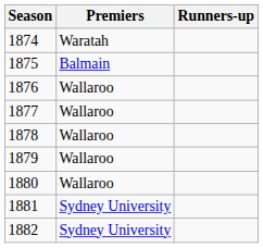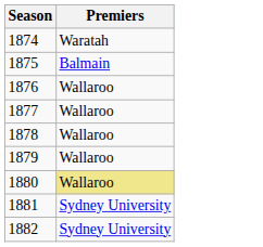 <table class="wikitable">
 <tr style="background: #ccffcc;">
 <th>Season</th>
 <th>Premiers</th>
-<th>Runners-up</th>
 </tr>
 <tr>
 <td>1874</td>
 <td> Waratah</td>
-<td></td>
 </tr>
 <tr>
 <td>1875</td>
 <td> <a href='#'>Balmain</a></td>
-<td></td>
 </tr>
 <tr>
 <td>1876</td>
 <td> Wallaroo</td>
-<td></td>
 </tr>
 <tr>
 <td>1877</td>
 <td> Wallaroo</td>
-<td></td>
 </tr>
 <tr>
 <td>1878</td>
 <td> Wallaroo</td>
-<td></td>
 </tr>
 <tr>
 <td>1879</td>
 <td> Wallaroo</td>
-<td></td>
 </tr>
 <tr>
 <td>1880</td>
-<td> Wallaroo</td>
-<td></td>
+<td style="background: khaki;"> Wallaroo</td>
 </tr>
 <tr>
 <td>1881</td>
 <td> <a href='#'>Sydney University</a></td>
-<td></td>
 </tr>
 <tr>
 <td>1882</td>
 <td> <a href='#'>Sydney University</a></td>
-<td></td>
 </tr>
 </table>
